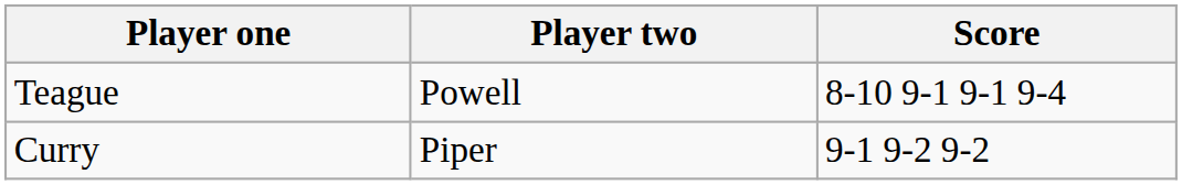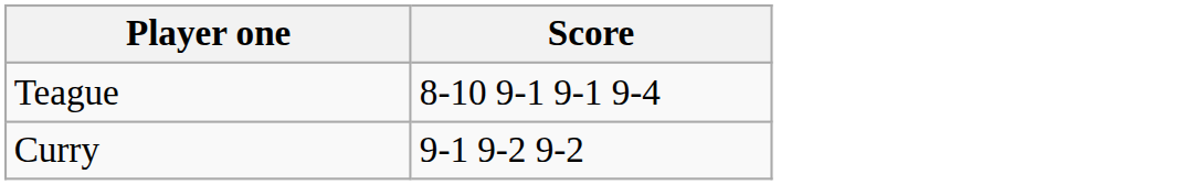 <table class="wikitable">
 <tr>
 <th width=170>Player one</th>
-<th width=170>Player two</th>
 <th width=150>Score</th>
 </tr>
 <tr>
 <td> Teague</td>
-<td> Powell</td>
 <td>8-10 9-1 9-1 9-4</td>
 </tr>
 <tr>
 <td> Curry</td>
-<td> Piper</td>
 <td>9-1 9-2 9-2</td>
 </tr>
 </table>
